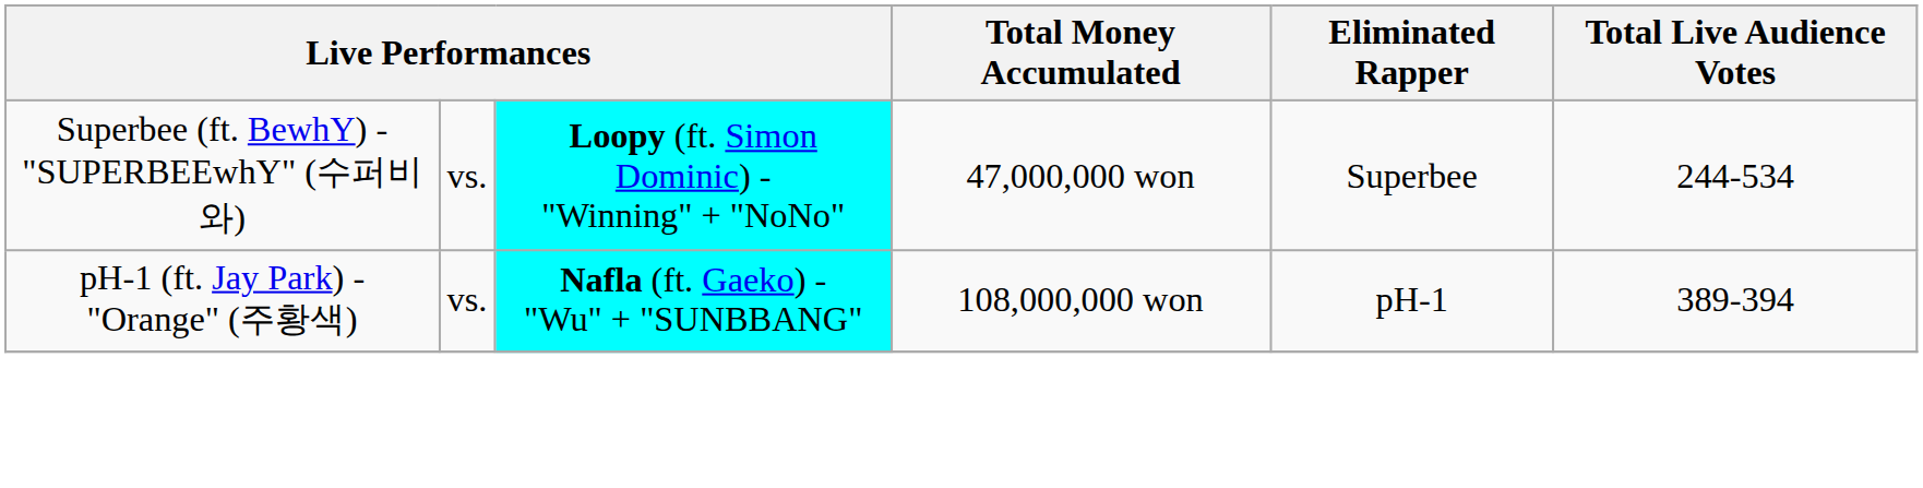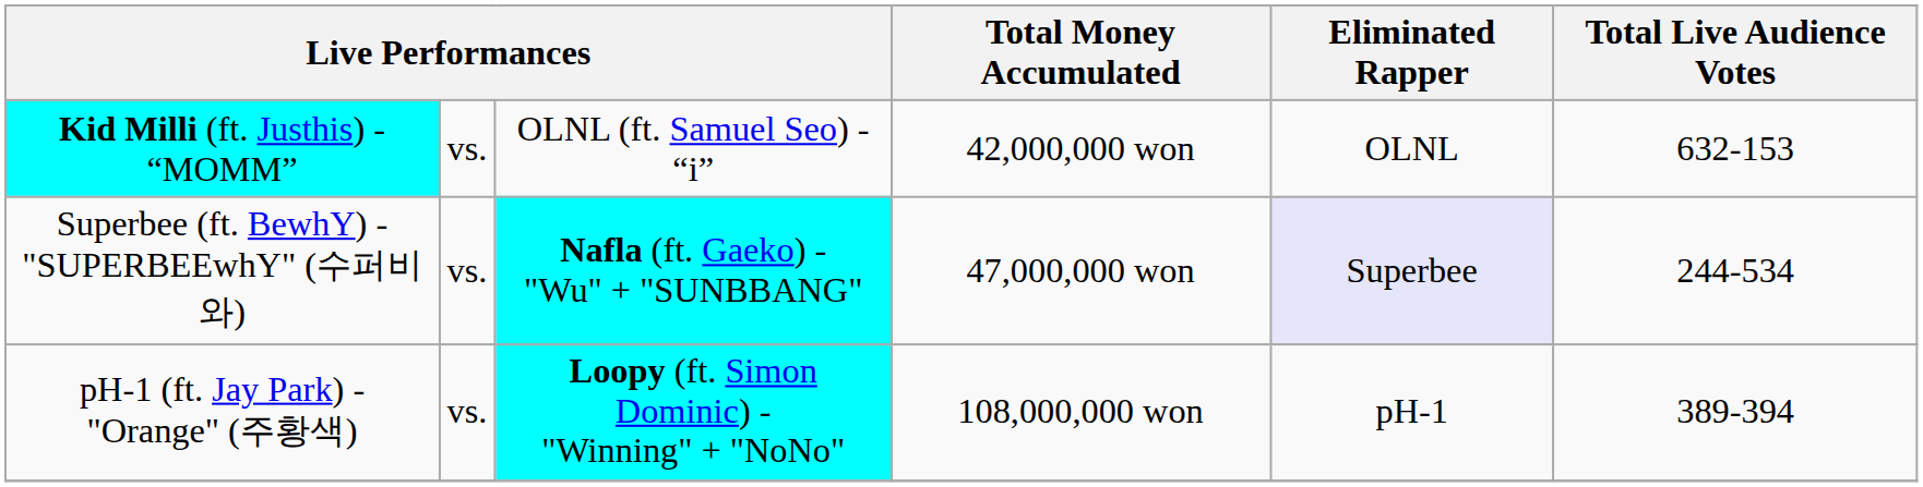 <table class="wikitable" border="2" style="text-align:center">
 <tr>
 <th colspan="3">Live Performances</th>
 <th>Total Money Accumulated</th>
 <th>Eliminated Rapper</th>
 <th>Total Live Audience Votes</th>
 </tr>
 <tr>
+<td style="background:aqua"><strong>Kid Milli</strong> (ft. <a href='#'>Justhis</a>) - <br> “MOMM”</td>
+<td>vs.</td>
+<td>OLNL (ft. <a href='#'>Samuel Seo</a>) - <br> “i”</td>
+<td>42,000,000 won</td>
+<td>OLNL</td>
+<td>632-153</td>
+</tr>
+<tr>
 <td>Superbee (ft. <a href='#'>BewhY</a>) - <br> "SUPERBEEwhY" (수퍼비와)</td>
 <td>vs.</td>
-<td style="background:aqua"><strong>Loopy</strong> (ft. <a href='#'>Simon Dominic</a>) - <br> "Winning" + "NoNo"</td>
+<td style="background:aqua"><strong>Nafla</strong> (ft. <a href='#'>Gaeko</a>) - <br> "Wu" + "SUNBBANG"</td>
 <td>47,000,000 won</td>
-<td>Superbee</td>
+<td style="background: lavender;">Superbee</td>
 <td>244-534</td>
 </tr>
 <tr>
 <td>pH-1 (ft. <a href='#'>Jay Park</a>) - <br> "Orange" (주황색)</td>
 <td>vs.</td>
-<td style="background:aqua"><strong>Nafla</strong> (ft. <a href='#'>Gaeko</a>) - <br> "Wu" + "SUNBBANG"</td>
+<td style="background:aqua"><strong>Loopy</strong> (ft. <a href='#'>Simon Dominic</a>) - <br> "Winning" + "NoNo"</td>
 <td>108,000,000 won</td>
 <td>pH-1</td>
 <td>389-394</td>
 </tr>
 <tr>
 </tr>
 </table>
